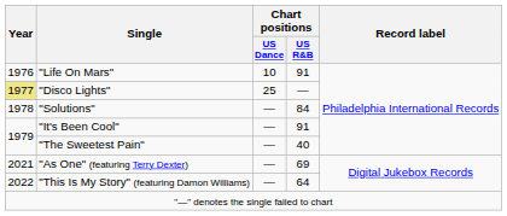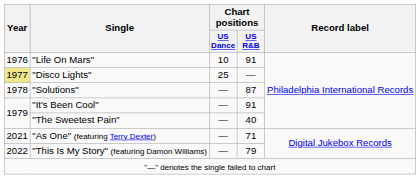 <table class="wikitable" style="text-align:center;">
 <tr>
 <th rowspan="2">Year</th>
 <th rowspan="2">Single</th>
 <th colspan="2">Chart positions</th>
 <th rowspan="2">Record label</th>
 </tr>
 <tr style="font-size:smaller;">
 <th style="width:40px;"><a href='#'>US Dance</a><br></th>
 <th style="width:40px;"><a href='#'>US R&B</a><br></th>
 </tr>
 <tr>
 <td>1976</td>
 <td align="left">"Life On Mars"</td>
 <td>10</td>
 <td>91</td>
 <td rowspan=5><a href='#'>Philadelphia International Records</a></td>
 </tr>
 <tr>
 <td style="background: khaki;">1977</td>
 <td align="left">"Disco Lights"</td>
 <td>25</td>
 <td>—</td>
 </tr>
 <tr>
 <td>1978</td>
 <td align="left">"Solutions"</td>
 <td>—</td>
-<td>84</td>
+<td>87</td>
 </tr>
 <tr>
 <td rowspan="2">1979</td>
 <td align="left">"It's Been Cool"</td>
 <td>—</td>
 <td>91</td>
 </tr>
 <tr>
 <td align="left">"The Sweetest Pain"</td>
 <td>—</td>
 <td>40</td>
 </tr>
 <tr>
 <td>2021</td>
 <td align="left">"As One" <small>(featuring <a href='#'>Terry Dexter</a>)</small></td>
 <td>—</td>
-<td>69</td>
+<td>71</td>
 <td rowspan=2><a href='#'>Digital Jukebox Records</a></td>
 </tr>
 <tr>
 <td>2022</td>
 <td align="left">"This Is My Story" <small>(featuring Damon Williams)</small></td>
 <td>—</td>
-<td>64</td>
+<td>79</td>
 </tr>
 <tr>
 <td style="text-align:center;" colspan="7"><small>"—" denotes the single failed to chart</small></td>
 </tr>
 </table>
